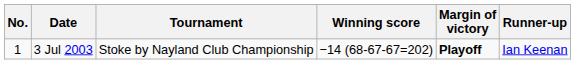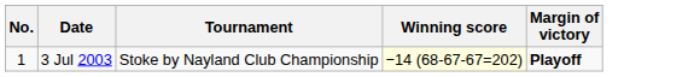 <table class="wikitable" style="font-size:95%;">
 <tr>
 <th>No.</th>
 <th>Date</th>
 <th>Tournament</th>
 <th>Winning score</th>
 <th>Margin of<br>victory</th>
-<th>Runner-up</th>
 </tr>
 <tr>
 <td align=center>1</td>
 <td align=right>3 Jul <a href='#'>2003</a></td>
 <td>Stoke by Nayland Club Championship</td>
-<td>−14 (68-67-67=202)</td>
+<td style="background: lightyellow;">−14 (68-67-67=202)</td>
 <td><strong>Playoff</strong></td>
-<td> <a href='#'>Ian Keenan</a></td>
 </tr>
 </table>
